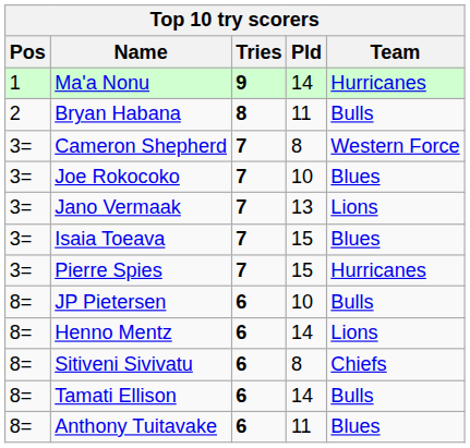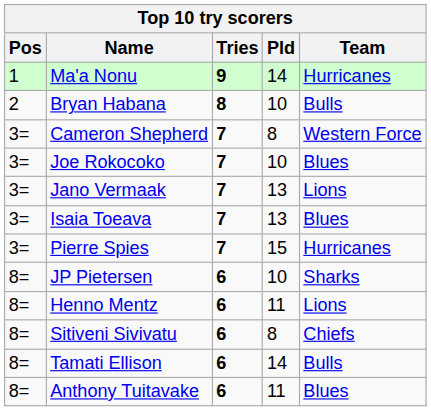 <table class="wikitable">
 <tr>
 <th colspan=9>Top 10 try scorers</th>
 </tr>
 <tr>
 <th>Pos</th>
 <th>Name</th>
 <th>Tries</th>
 <th>Pld</th>
 <th>Team</th>
 </tr>
 <tr bgcolor="#d0ffd0">
 <td>1</td>
 <td align="left"><a href='#'>Ma'a Nonu</a></td>
 <td><strong>9</strong></td>
 <td>14</td>
 <td><a href='#'>Hurricanes</a></td>
 </tr>
 <tr>
 <td>2</td>
 <td align="left"><a href='#'>Bryan Habana</a></td>
 <td><strong>8</strong></td>
-<td>11</td>
+<td>10</td>
 <td><a href='#'>Bulls</a></td>
 </tr>
 <tr>
 <td>3=</td>
 <td align="left"><a href='#'>Cameron Shepherd</a></td>
 <td><strong>7</strong></td>
 <td>8</td>
 <td><a href='#'>Western Force</a></td>
 </tr>
 <tr>
 <td>3=</td>
 <td align="left"><a href='#'>Joe Rokocoko</a></td>
 <td><strong>7</strong></td>
 <td>10</td>
 <td><a href='#'>Blues</a></td>
 </tr>
 <tr>
 <td>3=</td>
 <td align="left"><a href='#'>Jano Vermaak</a></td>
 <td><strong>7</strong></td>
 <td>13</td>
 <td><a href='#'>Lions</a></td>
 </tr>
 <tr>
 <td>3=</td>
 <td align="left"><a href='#'>Isaia Toeava</a></td>
 <td><strong>7</strong></td>
-<td>15</td>
+<td>13</td>
 <td><a href='#'>Blues</a></td>
 </tr>
 <tr>
 <td>3=</td>
 <td align="left"><a href='#'>Pierre Spies</a></td>
 <td><strong>7</strong></td>
 <td>15</td>
 <td><a href='#'>Hurricanes</a></td>
 </tr>
 <tr>
 <td>8=</td>
 <td align="left"><a href='#'>JP Pietersen</a></td>
 <td><strong>6</strong></td>
 <td>10</td>
-<td><a href='#'>Bulls</a></td>
+<td><a href='#'>Sharks</a></td>
 </tr>
 <tr>
 <td>8=</td>
 <td align="left"><a href='#'>Henno Mentz</a></td>
 <td><strong>6</strong></td>
-<td>14</td>
+<td>11</td>
 <td><a href='#'>Lions</a></td>
 </tr>
 <tr>
 <td>8=</td>
 <td align="left"><a href='#'>Sitiveni Sivivatu</a></td>
 <td><strong>6</strong></td>
 <td>8</td>
 <td><a href='#'>Chiefs</a></td>
 </tr>
 <tr>
 <td>8=</td>
 <td align="left"><a href='#'>Tamati Ellison</a></td>
 <td><strong>6</strong></td>
 <td>14</td>
 <td><a href='#'>Bulls</a></td>
 </tr>
 <tr>
 <td>8=</td>
 <td align="left"><a href='#'>Anthony Tuitavake</a></td>
 <td><strong>6</strong></td>
 <td>11</td>
 <td><a href='#'>Blues</a></td>
 </tr>
 </table>
